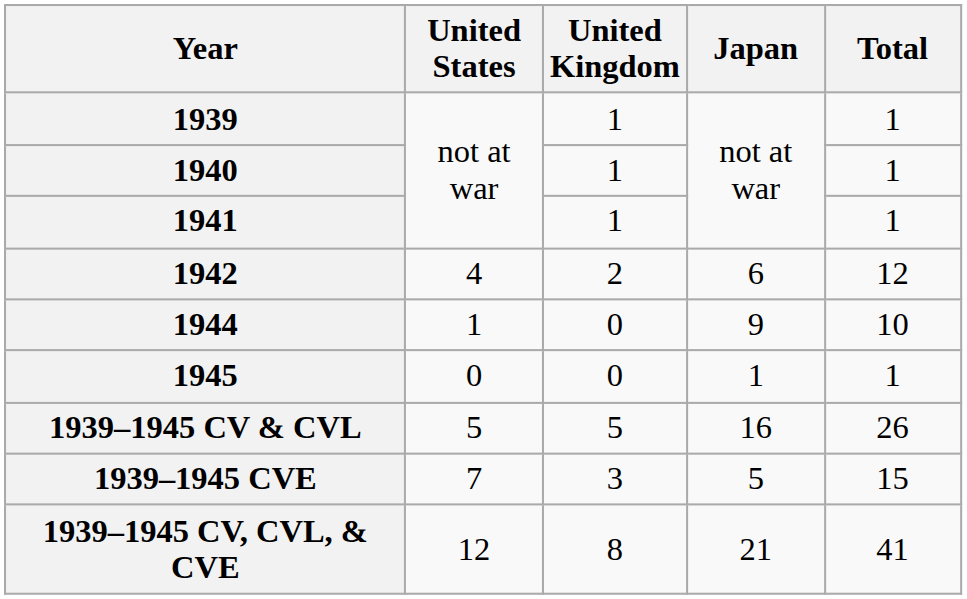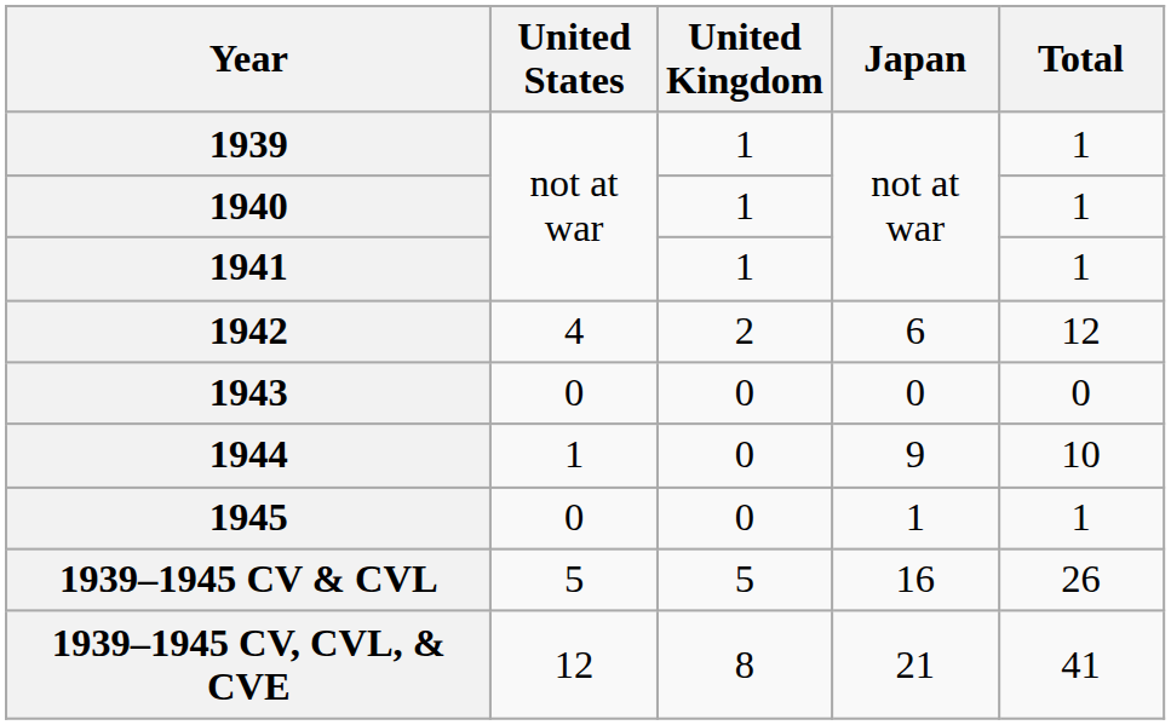 <table class="wikitable" style="text-align: center;">
 <tr>
 <th scope="col" style="width: 190px;">Year</th>
 <th scope="col" width="60px">United States</th>
 <th scope="col" width="60px">United Kingdom</th>
 <th scope="col" width="60px">Japan</th>
 <th scope="col" width="60px">Total</th>
 </tr>
 <tr>
 <th scope="row">1939</th>
 <td rowspan="3">not at war</td>
 <td>1</td>
 <td rowspan="3">not at war</td>
 <td>1</td>
 </tr>
 <tr>
 <th scope="row">1940</th>
 <td>1</td>
 <td>1</td>
 </tr>
 <tr>
 <th scope="row">1941</th>
 <td>1</td>
 <td>1</td>
 </tr>
 <tr>
 <th scope="row">1942</th>
 <td>4</td>
 <td>2</td>
 <td>6</td>
 <td>12</td>
 </tr>
 <tr>
+<th scope="row">1943</th>
+<td>0</td>
+<td>0</td>
+<td>0</td>
+<td>0</td>
+</tr>
+<tr>
 <th scope="row">1944</th>
 <td>1</td>
 <td>0</td>
 <td>9</td>
 <td>10</td>
 </tr>
 <tr>
 <th scope="row">1945</th>
 <td>0</td>
 <td>0</td>
 <td>1</td>
 <td>1</td>
 </tr>
 <tr>
 <th scope="row">1939–1945 CV & CVL</th>
 <td>5</td>
 <td>5</td>
 <td>16</td>
 <td>26</td>
 </tr>
 <tr>
-<th scope="row">1939–1945 CVE</th>
-<td>7</td>
-<td>3</td>
-<td>5</td>
-<td>15</td>
-</tr>
-<tr>
 <th scope="row">1939–1945 CV, CVL, & CVE</th>
 <td>12</td>
 <td>8</td>
 <td>21</td>
 <td>41</td>
 </tr>
 </table>
